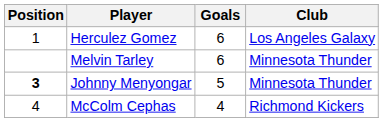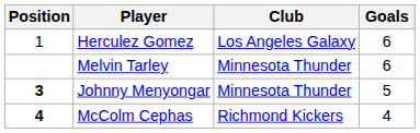 <table class="wikitable">
 <tr>
 <th width="50px">Position</th>
 <th>Player</th>
+<th>Club</th>
 <th width="50px">Goals</th>
-<th>Club</th>
 </tr>
 <tr align="center" valign="top" bgcolor="#FFFFFF">
 <td>1</td>
 <td align="left"><a href='#'>Herculez Gomez</a></td>
+<td align="left"><a href='#'>Los Angeles Galaxy</a></td>
 <td>6</td>
-<td align="left"><a href='#'>Los Angeles Galaxy</a></td>
 </tr>
 <tr align="center" valign="top" bgcolor="#FFFFFF">
 <td></td>
 <td align="left"><a href='#'>Melvin Tarley</a></td>
+<td align="left"><a href='#'>Minnesota Thunder</a></td>
 <td>6</td>
-<td align="left"><a href='#'>Minnesota Thunder</a></td>
 </tr>
 <tr align="center" valign="top" bgcolor="#FFFFFF">
 <td><strong>3</strong></td>
 <td align="left"><a href='#'>Johnny Menyongar</a></td>
+<td align="left"><a href='#'>Minnesota Thunder</a></td>
 <td>5</td>
-<td align="left"><a href='#'>Minnesota Thunder</a></td>
 </tr>
 <tr align="center" valign="top" bgcolor="#FFFFFF">
+<td><strong>4</strong></td>
+<td align="left"><a href='#'>McColm Cephas</a></td>
+<td align="left"><a href='#'>Richmond Kickers</a></td>
 <td>4</td>
-<td align="left"><a href='#'>McColm Cephas</a></td>
-<td>4</td>
-<td align="left"><a href='#'>Richmond Kickers</a></td>
 </tr>
 </table>
